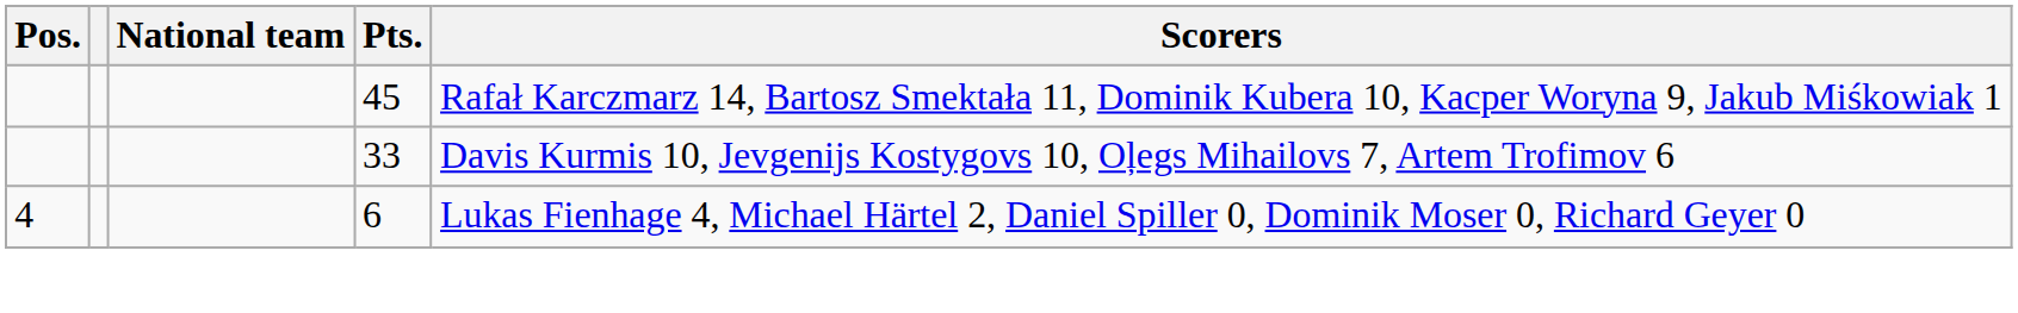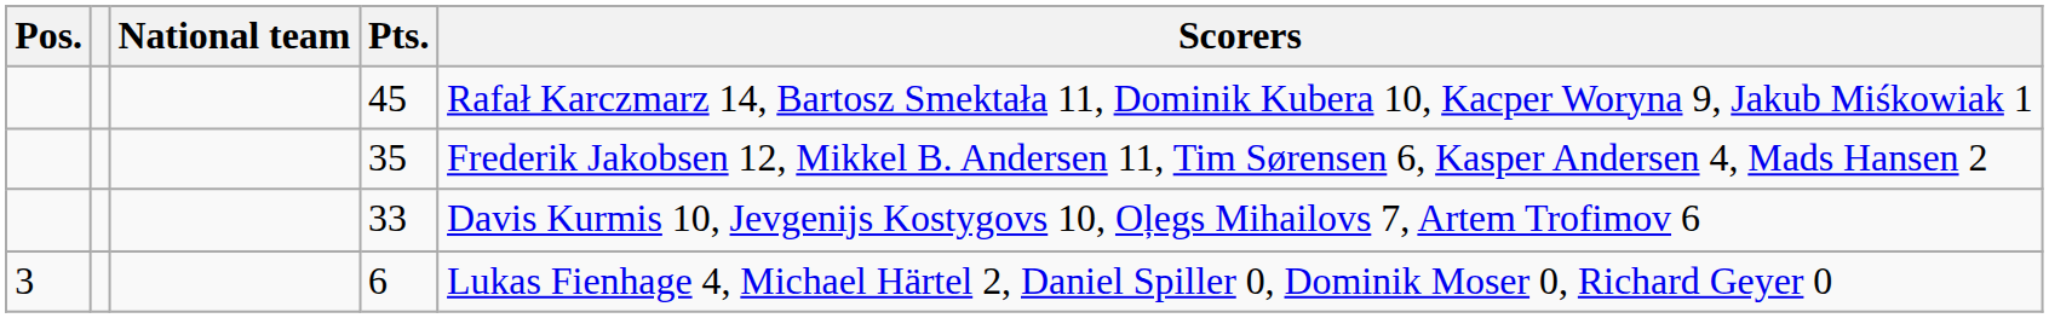 <table class=wikitable>
 <tr>
 <th>Pos.</th>
 <th></th>
 <th>National team</th>
 <th>Pts.</th>
 <th>Scorers</th>
 </tr>
 <tr>
 <td></td>
 <td></td>
 <td align=left></td>
 <td>45</td>
 <td><a href='#'>Rafał Karczmarz</a> 14, <a href='#'>Bartosz Smektała</a> 11, <a href='#'>Dominik Kubera</a> 10, <a href='#'>Kacper Woryna</a> 9, <a href='#'>Jakub Miśkowiak</a> 1</td>
 </tr>
 <tr>
 <td></td>
 <td></td>
 <td align=left></td>
+<td>35</td>
+<td><a href='#'>Frederik Jakobsen</a> 12, <a href='#'>Mikkel B. Andersen</a> 11, <a href='#'>Tim Sørensen</a> 6, <a href='#'>Kasper Andersen</a> 4, <a href='#'>Mads Hansen</a> 2</td>
+</tr>
+<tr>
+<td></td>
+<td></td>
+<td align=left></td>
 <td>33</td>
 <td><a href='#'>Davis Kurmis</a> 10, <a href='#'>Jevgenijs Kostygovs</a> 10, <a href='#'>Oļegs Mihailovs</a> 7, <a href='#'>Artem Trofimov</a> 6</td>
 </tr>
 <tr>
-<td>4</td>
+<td>3</td>
 <td></td>
 <td align=left></td>
 <td>6</td>
 <td><a href='#'>Lukas Fienhage</a> 4, <a href='#'>Michael Härtel</a>	2, <a href='#'>Daniel Spiller</a> 0, <a href='#'>Dominik Moser</a> 0, <a href='#'>Richard Geyer</a> 0</td>
 </tr>
 </table>
